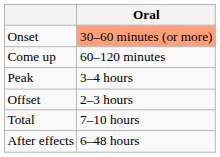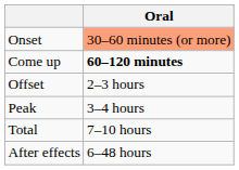 <table class="wikitable">
 <tr>
 <th></th>
 <th>Oral</th>
 </tr>
 <tr>
 <td>Onset</td>
 <td style="background: lightsalmon;">30–60 minutes (or more)</td>
 </tr>
 <tr>
 <td>Come up</td>
-<td>60–120 minutes</td>
+<td><strong>60–120 minutes</strong></td>
+</tr>
+<tr>
+<td>Offset</td>
+<td>2–3 hours</td>
 </tr>
 <tr>
 <td>Peak</td>
 <td>3–4 hours</td>
-</tr>
-<tr>
-<td>Offset</td>
-<td>2–3 hours</td>
 </tr>
 <tr>
 <td>Total</td>
 <td>7–10 hours</td>
 </tr>
 <tr>
 <td>After effects</td>
 <td>6–48 hours</td>
 </tr>
 </table>
